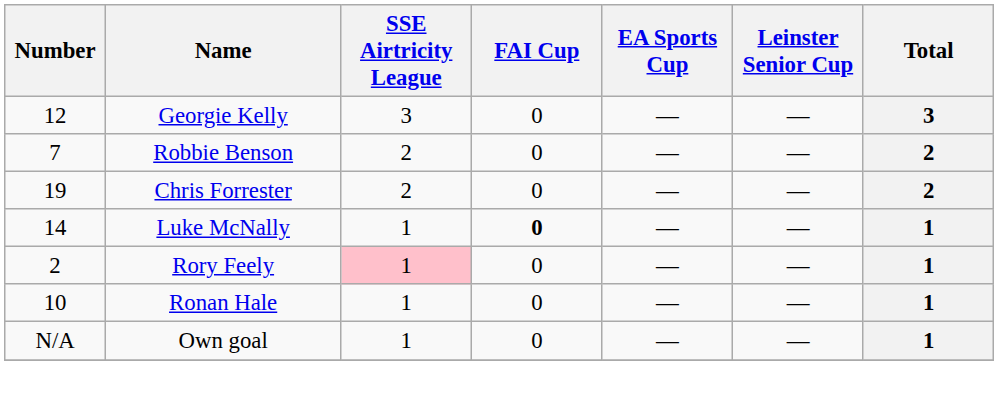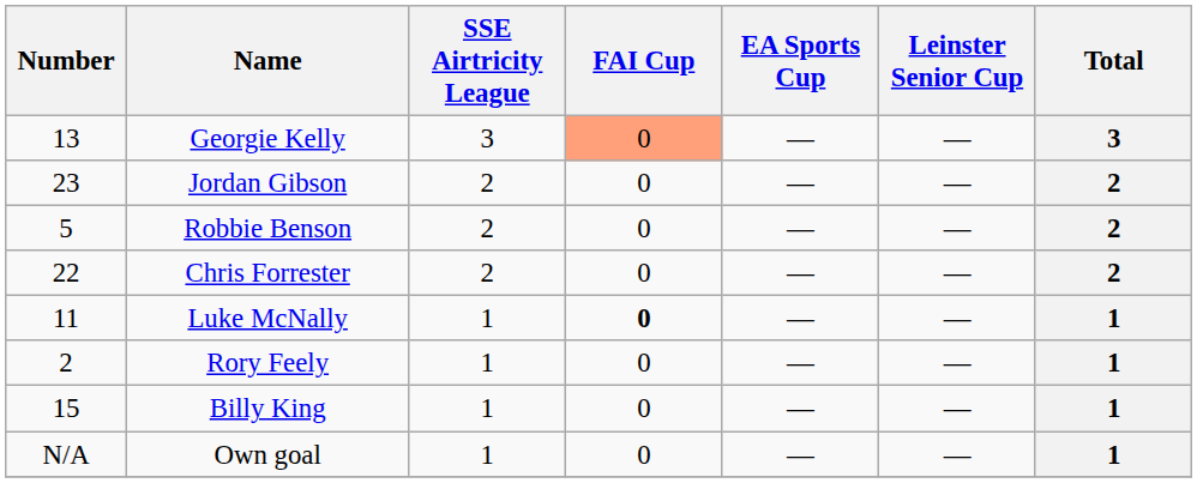 <table class="wikitable" style="font-size: 95%; text-align: center;">
 <tr>
 <th width=60>Number</th>
 <th width=150>Name</th>
 <th width=80><a href='#'>SSE Airtricity League</a></th>
 <th width=80><a href='#'>FAI Cup</a></th>
 <th width=80><a href='#'>EA Sports Cup</a></th>
 <th width=80><a href='#'>Leinster Senior Cup</a></th>
 <th width=80>Total</th>
 </tr>
 <tr>
-<td>12</td>
+<td>13</td>
 <td><a href='#'>Georgie Kelly</a></td>
 <td>3 </td>
-<td>0 </td>
+<td style="background: lightsalmon;">0 </td>
 <td colspan="1">—</td>
 <td colspan="1">—</td>
 <th>3 </th>
 </tr>
 <tr>
-<td>7</td>
+<td>23</td>
+<td><a href='#'>Jordan Gibson</a></td>
+<td>2 </td>
+<td>0 </td>
+<td colspan="1">—</td>
+<td colspan="1">—</td>
+<th>2 </th>
+</tr>
+<tr>
+<td>5</td>
 <td><a href='#'>Robbie Benson</a></td>
 <td>2 </td>
 <td>0 </td>
 <td colspan="1">—</td>
 <td colspan="1">—</td>
 <th>2 </th>
 </tr>
 <tr>
-<td>19</td>
+<td>22</td>
 <td><a href='#'>Chris Forrester</a></td>
 <td>2 </td>
 <td>0 </td>
 <td colspan="1">—</td>
 <td colspan="1">—</td>
 <th>2 </th>
 </tr>
 <tr>
-<td>14</td>
+<td>11</td>
 <td><a href='#'>Luke McNally</a></td>
 <td>1 </td>
 <td><strong>0 </strong></td>
 <td colspan="1">—</td>
 <td colspan="1">—</td>
 <th>1 </th>
 </tr>
 <tr>
 <td>2</td>
 <td><a href='#'>Rory Feely</a></td>
-<td style="background: pink;">1 </td>
+<td>1 </td>
 <td>0 </td>
 <td colspan="1">—</td>
 <td colspan="1">—</td>
 <th>1 </th>
 </tr>
 <tr>
-<td>10</td>
-<td><a href='#'>Ronan Hale</a></td>
+<td>15</td>
+<td><a href='#'>Billy King</a></td>
 <td>1 </td>
 <td>0 </td>
 <td colspan="1">—</td>
 <td colspan="1">—</td>
 <th>1 </th>
 </tr>
 <tr>
 <td>N/A</td>
 <td>Own goal</td>
 <td>1 </td>
 <td>0 </td>
 <td colspan="1">—</td>
 <td colspan="1">—</td>
 <th>1 </th>
 </tr>
 <tr>
 </tr>
 </table>
